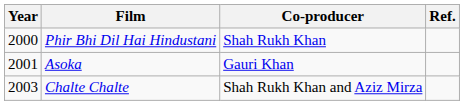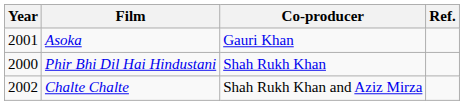 <table class="wikitable sortable">
 <tr>
 <th>Year</th>
 <th>Film</th>
 <th>Co-producer</th>
 <th class="unsortable">Ref.</th>
 </tr>
 <tr>
+<td>2001</td>
+<td><em><a href='#'>Asoka</a></em></td>
+<td><a href='#'>Gauri Khan</a></td>
+<td></td>
+</tr>
+<tr>
 <td>2000</td>
 <td><em><a href='#'>Phir Bhi Dil Hai Hindustani</a></em></td>
 <td><a href='#'>Shah Rukh Khan</a></td>
 <td></td>
 </tr>
 <tr>
-<td>2001</td>
-<td><em><a href='#'>Asoka</a></em></td>
-<td><a href='#'>Gauri Khan</a></td>
-<td></td>
-</tr>
-<tr>
-<td>2003</td>
+<td>2002</td>
 <td><em><a href='#'>Chalte Chalte</a></em></td>
 <td>Shah Rukh Khan and <a href='#'>Aziz Mirza</a></td>
 <td></td>
 </tr>
 </table>
